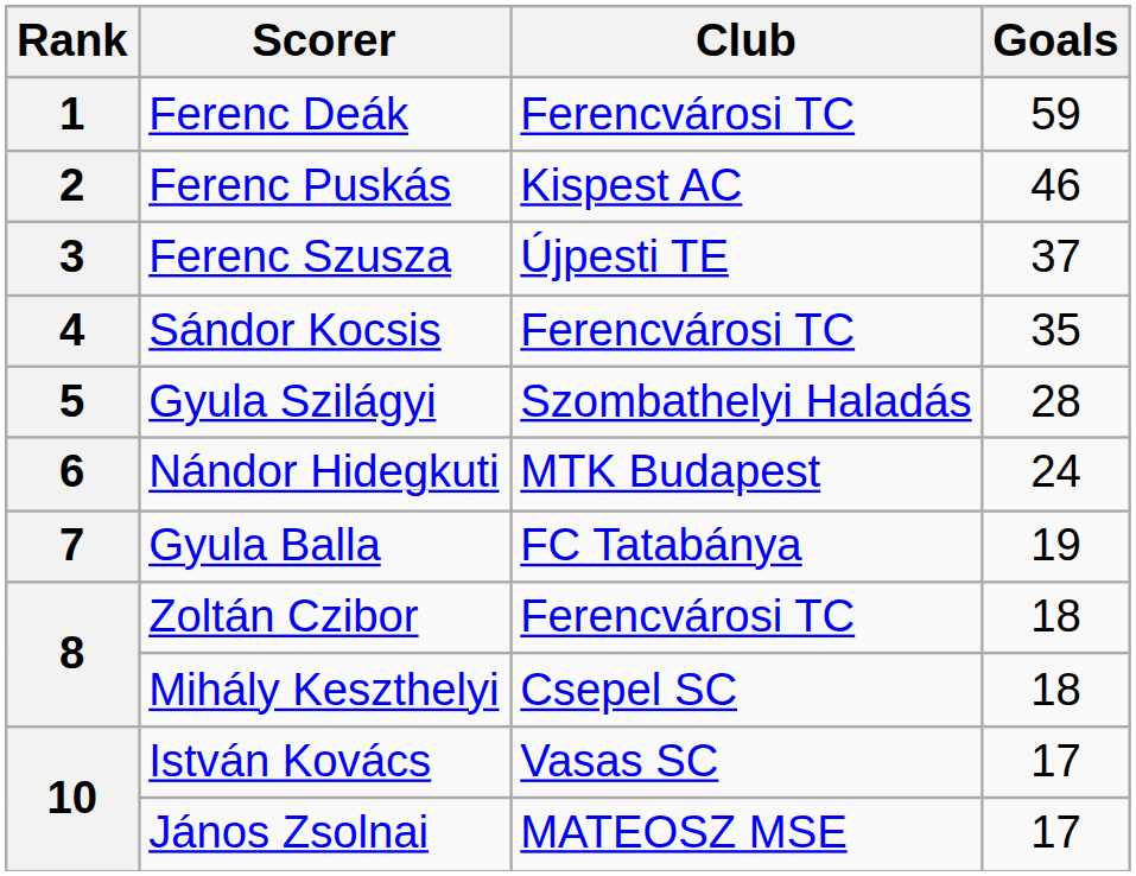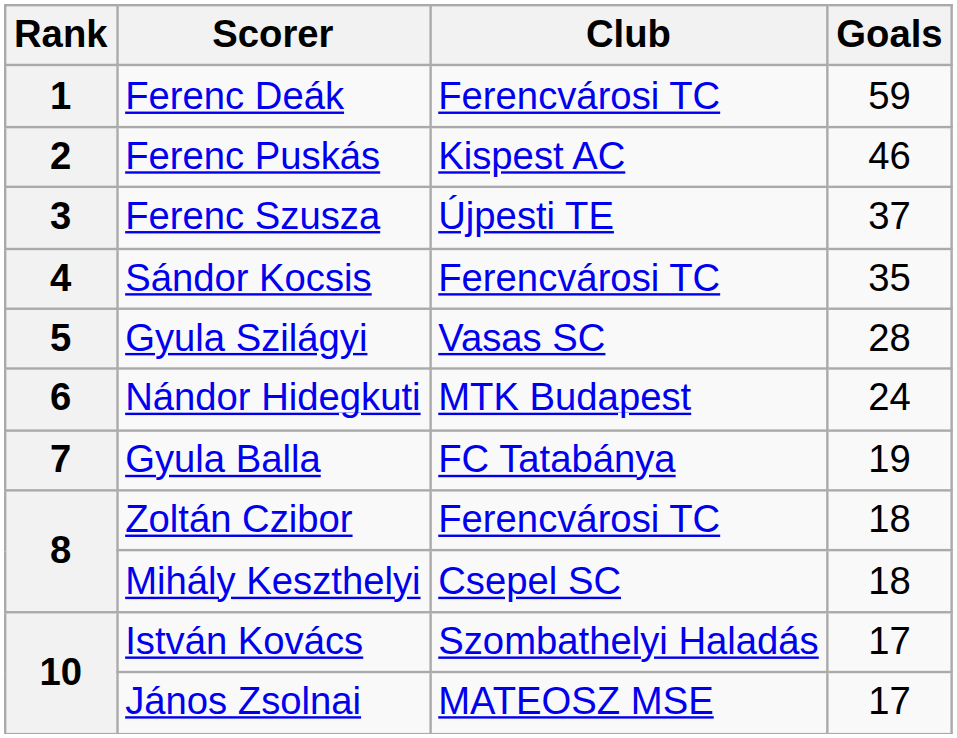 <table class="wikitable" style="text-align:center">
 <tr>
 <th>Rank</th>
 <th>Scorer</th>
 <th>Club</th>
 <th>Goals</th>
 </tr>
 <tr>
 <th rowspan="1">1</th>
 <td align=left> <a href='#'>Ferenc Deák</a></td>
 <td align=left><a href='#'>Ferencvárosi TC</a></td>
 <td>59</td>
 </tr>
 <tr>
 <th rowspan="1">2</th>
 <td align=left> <a href='#'>Ferenc Puskás</a></td>
 <td align=left><a href='#'>Kispest AC</a></td>
 <td>46</td>
 </tr>
 <tr>
 <th rowspan="1">3</th>
 <td align=left> <a href='#'>Ferenc Szusza</a></td>
 <td align=left><a href='#'>Újpesti TE</a></td>
 <td>37</td>
 </tr>
 <tr>
 <th rowspan="1">4</th>
 <td align=left> <a href='#'>Sándor Kocsis</a></td>
 <td align=left><a href='#'>Ferencvárosi TC</a></td>
 <td>35</td>
 </tr>
 <tr>
 <th rowspan="1">5</th>
 <td align=left> <a href='#'>Gyula Szilágyi</a></td>
-<td align=left><a href='#'>Szombathelyi Haladás</a></td>
+<td align=left><a href='#'>Vasas SC</a></td>
 <td>28</td>
 </tr>
 <tr>
 <th rowspan="1">6</th>
 <td align=left> <a href='#'>Nándor Hidegkuti</a></td>
 <td align=left><a href='#'>MTK Budapest</a></td>
 <td>24</td>
 </tr>
 <tr>
 <th rowspan="1">7</th>
 <td align=left> <a href='#'>Gyula Balla</a></td>
 <td align=left><a href='#'>FC Tatabánya</a></td>
 <td>19</td>
 </tr>
 <tr>
 <th rowspan="2">8</th>
 <td align=left> <a href='#'>Zoltán Czibor</a></td>
 <td align=left><a href='#'>Ferencvárosi TC</a></td>
 <td>18</td>
 </tr>
 <tr>
 <td align=left> <a href='#'>Mihály Keszthelyi</a></td>
 <td align=left><a href='#'>Csepel SC</a></td>
 <td>18</td>
 </tr>
 <tr>
 <th rowspan="2">10</th>
 <td align=left> <a href='#'>István Kovács</a></td>
-<td align=left><a href='#'>Vasas SC</a></td>
+<td align=left><a href='#'>Szombathelyi Haladás</a></td>
 <td>17</td>
 </tr>
 <tr>
 <td align=left> <a href='#'>János Zsolnai</a></td>
 <td align=left><a href='#'>MATEOSZ MSE</a></td>
 <td>17</td>
 </tr>
 <tr>
 </tr>
 </table>
